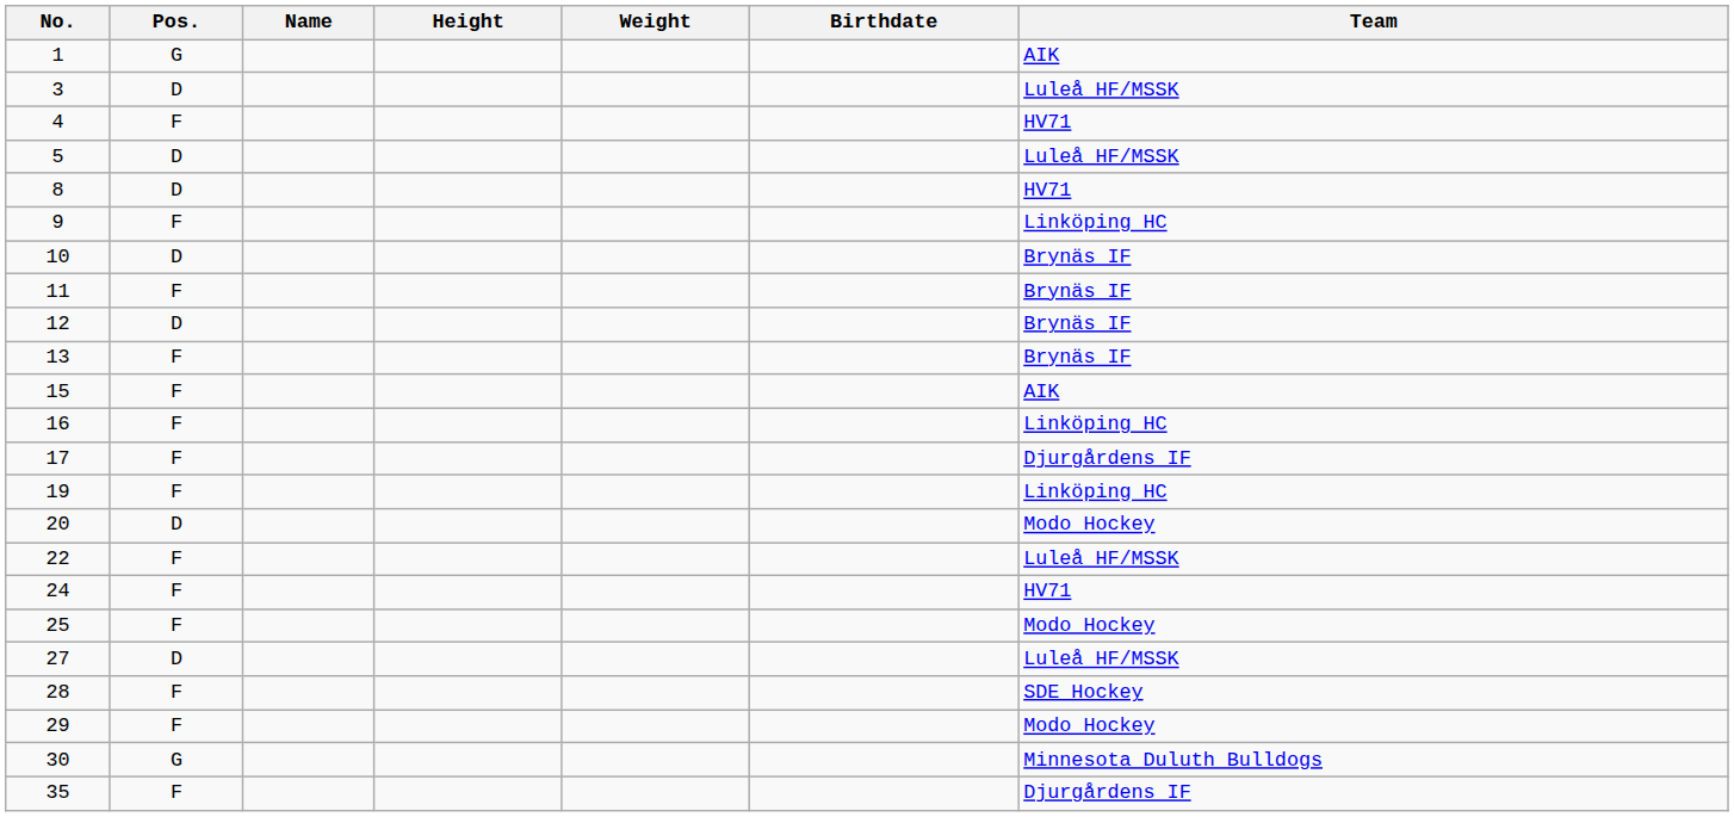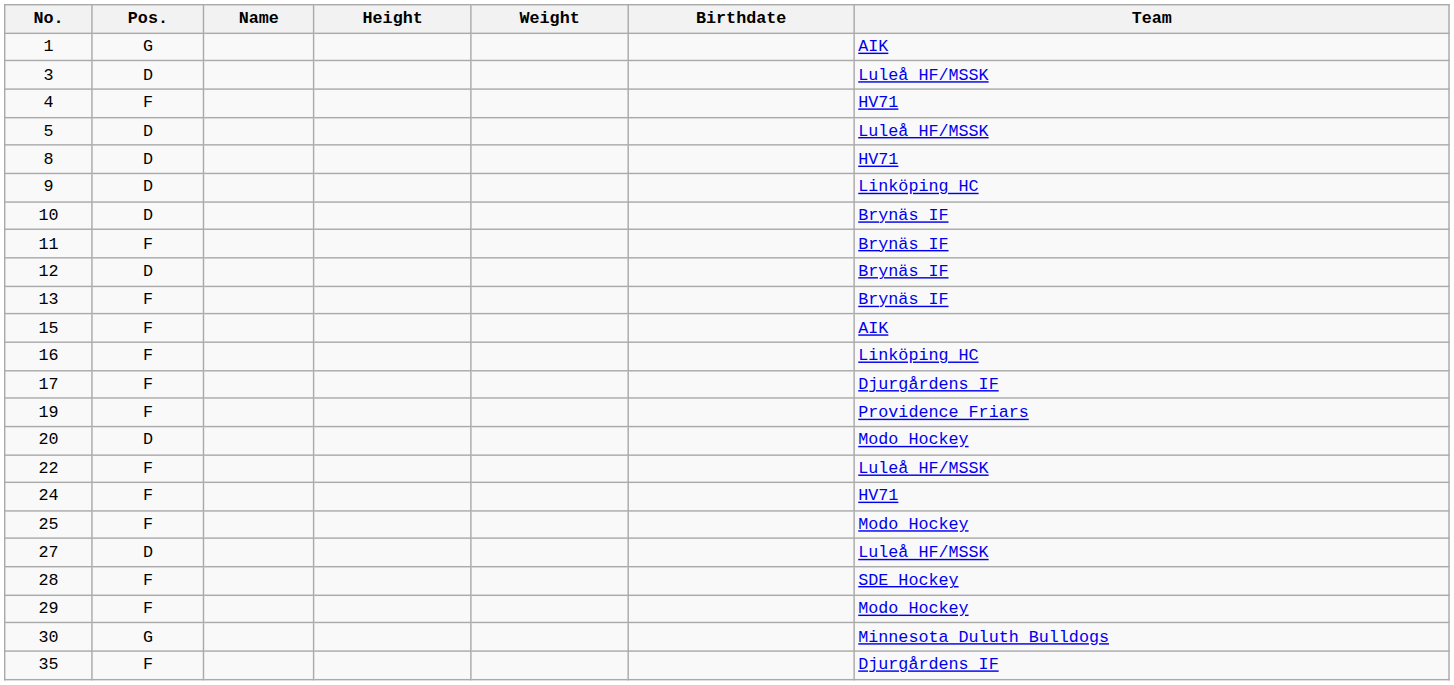 <table width="80%" class="wikitable sortable" style="font-size: 90%; text-align: center;">
 <tr>
 <th>No.</th>
 <th>Pos.</th>
 <th>Name</th>
 <th>Height</th>
 <th>Weight</th>
 <th>Birthdate</th>
 <th>Team</th>
 </tr>
 <tr>
 <td>1</td>
 <td>G</td>
 <td align=left></td>
 <td></td>
 <td></td>
 <td align=right></td>
 <td style="text-align:left;"> <a href='#'>AIK</a></td>
 </tr>
 <tr>
 <td>3</td>
 <td>D</td>
 <td align=left></td>
 <td></td>
 <td></td>
 <td align=right></td>
 <td style="text-align:left;"> <a href='#'>Luleå HF/MSSK</a></td>
 </tr>
 <tr>
 <td>4</td>
 <td>F</td>
 <td align=left></td>
 <td></td>
 <td></td>
 <td align=right></td>
 <td style="text-align:left;"> <a href='#'>HV71</a></td>
 </tr>
 <tr>
 <td>5</td>
 <td>D</td>
 <td align=left></td>
 <td></td>
 <td></td>
 <td align=right></td>
 <td style="text-align:left;"> <a href='#'>Luleå HF/MSSK</a></td>
 </tr>
 <tr>
 <td>8</td>
 <td>D</td>
 <td align=left></td>
 <td></td>
 <td></td>
 <td align=right></td>
 <td style="text-align:left;"> <a href='#'>HV71</a></td>
 </tr>
 <tr>
 <td>9</td>
-<td>F</td>
+<td>D</td>
 <td align=left></td>
 <td></td>
 <td></td>
 <td align=right></td>
 <td style="text-align:left;"> <a href='#'>Linköping HC</a></td>
 </tr>
 <tr>
 <td>10</td>
 <td>D</td>
 <td align=left></td>
 <td></td>
 <td></td>
 <td align=right></td>
 <td style="text-align:left;"> <a href='#'>Brynäs IF</a></td>
 </tr>
 <tr>
 <td>11</td>
 <td>F</td>
 <td align=left></td>
 <td></td>
 <td></td>
 <td align=right></td>
 <td style="text-align:left;"> <a href='#'>Brynäs IF</a></td>
 </tr>
 <tr>
 <td>12</td>
 <td>D</td>
 <td align=left></td>
 <td></td>
 <td></td>
 <td align=right></td>
 <td style="text-align:left;"> <a href='#'>Brynäs IF</a></td>
 </tr>
 <tr>
 <td>13</td>
 <td>F</td>
 <td align=left></td>
 <td></td>
 <td></td>
 <td align=right></td>
 <td style="text-align:left;"> <a href='#'>Brynäs IF</a></td>
 </tr>
 <tr>
 <td>15</td>
 <td>F</td>
 <td align=left></td>
 <td></td>
 <td></td>
 <td align=right></td>
 <td style="text-align:left;"> <a href='#'>AIK</a></td>
 </tr>
 <tr>
 <td>16</td>
 <td>F</td>
 <td align=left></td>
 <td></td>
 <td></td>
 <td align=right></td>
 <td style="text-align:left;"> <a href='#'>Linköping HC</a></td>
 </tr>
 <tr>
 <td>17</td>
 <td>F</td>
 <td align=left></td>
 <td></td>
 <td></td>
 <td align=right></td>
 <td style="text-align:left;"> <a href='#'>Djurgårdens IF</a></td>
 </tr>
 <tr>
 <td>19</td>
 <td>F</td>
 <td align=left></td>
 <td></td>
 <td></td>
 <td align=right></td>
-<td style="text-align:left;"> <a href='#'>Linköping HC</a></td>
+<td style="text-align:left;"> <a href='#'>Providence Friars</a></td>
 </tr>
 <tr>
 <td>20</td>
 <td>D</td>
 <td align=left></td>
 <td></td>
 <td></td>
 <td align=right></td>
 <td style="text-align:left;"> <a href='#'>Modo Hockey</a></td>
 </tr>
 <tr>
 <td>22</td>
 <td>F</td>
 <td align=left></td>
 <td></td>
 <td></td>
 <td align=right></td>
 <td style="text-align:left;"> <a href='#'>Luleå HF/MSSK</a></td>
 </tr>
 <tr>
 <td>24</td>
 <td>F</td>
 <td align=left></td>
 <td></td>
 <td></td>
 <td align=right></td>
 <td style="text-align:left;"> <a href='#'>HV71</a></td>
 </tr>
 <tr>
 <td>25</td>
 <td>F</td>
 <td align=left></td>
 <td></td>
 <td></td>
 <td align=right></td>
 <td style="text-align:left;"> <a href='#'>Modo Hockey</a></td>
 </tr>
 <tr>
 <td>27</td>
 <td>D</td>
 <td align=left></td>
 <td></td>
 <td></td>
 <td align=right></td>
 <td style="text-align:left;"> <a href='#'>Luleå HF/MSSK</a></td>
 </tr>
 <tr>
 <td>28</td>
 <td>F</td>
 <td align=left></td>
 <td></td>
 <td></td>
 <td align=right></td>
 <td style="text-align:left;"> <a href='#'>SDE Hockey</a></td>
 </tr>
 <tr>
 <td>29</td>
 <td>F</td>
 <td align=left></td>
 <td></td>
 <td></td>
 <td align=right></td>
 <td style="text-align:left;"> <a href='#'>Modo Hockey</a></td>
 </tr>
 <tr>
 <td>30</td>
 <td>G</td>
 <td style="text-align:left;"></td>
 <td></td>
 <td></td>
 <td align=right></td>
 <td style="text-align:left;"> <a href='#'>Minnesota Duluth Bulldogs</a></td>
 </tr>
 <tr>
 <td>35</td>
 <td>F</td>
 <td style="text-align:left;"></td>
 <td></td>
 <td></td>
 <td align=right></td>
 <td style="text-align:left;"> <a href='#'>Djurgårdens IF</a></td>
 </tr>
 </table>
